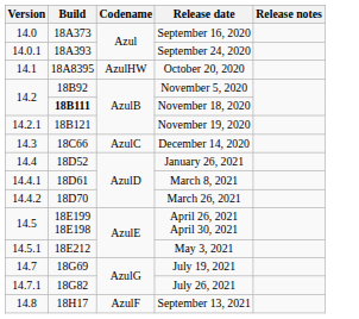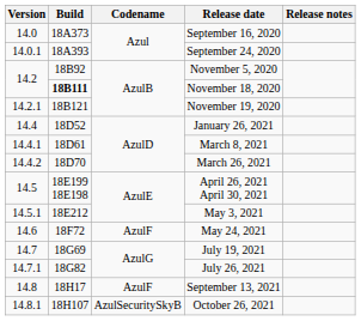 <table class=wikitable style=text-align:center>
 <tr>
 <th>Version</th>
 <th>Build</th>
 <th>Codename</th>
 <th>Release date</th>
 <th>Release notes</th>
 </tr>
 <tr>
 <td>14.0</td>
 <td>18A373</td>
 <td rowspan=2>Azul</td>
 <td>September 16, 2020</td>
 <td><br></td>
 </tr>
 <tr>
 <td>14.0.1</td>
 <td>18A393</td>
 <td>September 24, 2020</td>
 <td></td>
 </tr>
 <tr>
-<td>14.1</td>
-<td>18A8395</td>
-<td>AzulHW</td>
-<td>October 20, 2020</td>
-<td></td>
-</tr>
-<tr>
 <td rowspan=2>14.2</td>
 <td>18B92</td>
 <td rowspan=3>AzulB</td>
 <td>November 5, 2020</td>
 <td rowspan=2><br></td>
 </tr>
 <tr>
 <td><strong>18B111</strong></td>
 <td>November 18, 2020</td>
 </tr>
 <tr>
 <td>14.2.1</td>
 <td>18B121</td>
 <td>November 19, 2020</td>
 <td></td>
-</tr>
-<tr>
-<td>14.3</td>
-<td>18C66</td>
-<td>AzulC</td>
-<td>December 14, 2020</td>
-<td><br></td>
 </tr>
 <tr>
 <td>14.4</td>
 <td>18D52</td>
 <td rowspan=3>AzulD</td>
 <td>January 26, 2021</td>
 <td><br></td>
 </tr>
 <tr>
 <td>14.4.1</td>
 <td>18D61</td>
 <td>March 8, 2021</td>
 <td></td>
 </tr>
 <tr>
 <td>14.4.2</td>
 <td>18D70</td>
 <td>March 26, 2021</td>
 <td></td>
 </tr>
 <tr>
 <td>14.5</td>
 <td>18E199<br>18E198</td>
 <td rowspan=2>AzulE</td>
 <td>April 26, 2021<br>April 30, 2021</td>
 <td><br></td>
 </tr>
 <tr>
 <td>14.5.1</td>
 <td>18E212</td>
 <td>May 3, 2021</td>
 <td><br></td>
 </tr>
 <tr>
+<td>14.6</td>
+<td>18F72</td>
+<td>AzulF</td>
+<td>May 24, 2021</td>
+<td><br></td>
+</tr>
+<tr>
 <td>14.7</td>
 <td>18G69</td>
 <td rowspan=2>AzulG</td>
 <td>July 19, 2021</td>
 <td><br></td>
 </tr>
 <tr>
 <td>14.7.1</td>
 <td>18G82</td>
 <td>July 26, 2021</td>
 <td><br></td>
 </tr>
 <tr>
 <td>14.8</td>
 <td>18H17</td>
 <td>AzulF</td>
 <td>September 13, 2021</td>
 <td><br></td>
 </tr>
+<tr>
+<td>14.8.1</td>
+<td>18H107</td>
+<td>AzulSecuritySkyB</td>
+<td>October 26, 2021</td>
+<td></td>
+</tr>
 </table>
